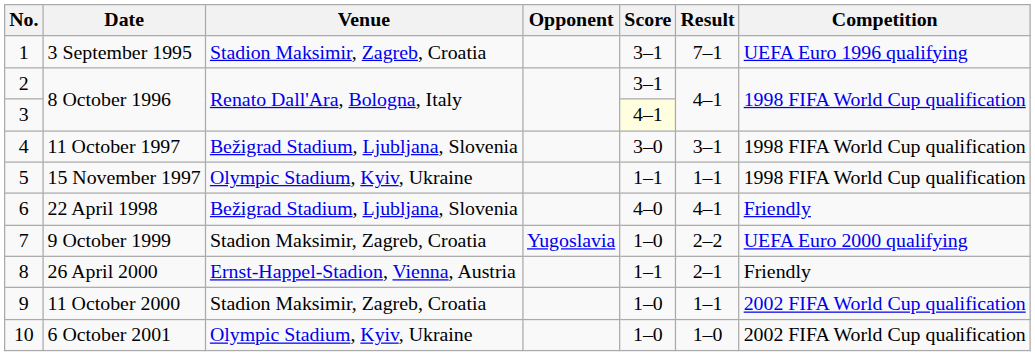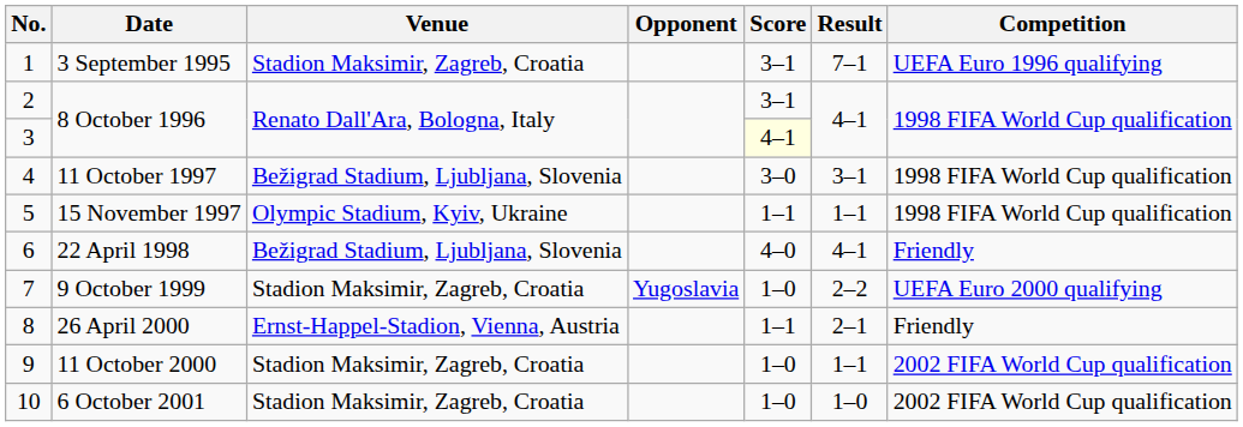 <table class="wikitable sortable">
 <tr>
 <th scope="col">No.</th>
 <th scope="col">Date</th>
 <th scope="col">Venue</th>
 <th scope="col">Opponent</th>
 <th scope="col">Score</th>
 <th scope="col">Result</th>
 <th scope="col">Competition</th>
 </tr>
 <tr>
 <td style="text-align:center">1</td>
 <td>3 September 1995</td>
 <td><a href='#'>Stadion Maksimir</a>, <a href='#'>Zagreb</a>, Croatia</td>
 <td></td>
 <td style="text-align:center">3–1</td>
 <td style="text-align:center">7–1</td>
 <td><a href='#'>UEFA Euro 1996 qualifying</a></td>
 </tr>
 <tr>
 <td style="text-align:center">2</td>
 <td rowspan="2">8 October 1996</td>
 <td rowspan="2"><a href='#'>Renato Dall'Ara</a>, <a href='#'>Bologna</a>, Italy</td>
 <td rowspan="2"></td>
 <td style="text-align:center">3–1</td>
 <td rowspan="2" style="text-align:center">4–1</td>
 <td rowspan="2"><a href='#'>1998 FIFA World Cup qualification</a></td>
 </tr>
 <tr>
 <td style="text-align:center">3</td>
 <td style="background: lightyellow; text-align:center">4–1</td>
 </tr>
 <tr>
 <td style="text-align:center">4</td>
 <td>11 October 1997</td>
 <td><a href='#'>Bežigrad Stadium</a>, <a href='#'>Ljubljana</a>, Slovenia</td>
 <td></td>
 <td style="text-align:center">3–0</td>
 <td style="text-align:center">3–1</td>
 <td>1998 FIFA World Cup qualification</td>
 </tr>
 <tr>
 <td style="text-align:center">5</td>
 <td>15 November 1997</td>
 <td><a href='#'>Olympic Stadium</a>, <a href='#'>Kyiv</a>, Ukraine</td>
 <td></td>
 <td style="text-align:center">1–1</td>
 <td style="text-align:center">1–1</td>
 <td>1998 FIFA World Cup qualification</td>
 </tr>
 <tr>
 <td style="text-align:center">6</td>
 <td>22 April 1998</td>
 <td><a href='#'>Bežigrad Stadium</a>, <a href='#'>Ljubljana</a>, Slovenia</td>
 <td></td>
 <td style="text-align:center">4–0</td>
 <td style="text-align:center">4–1</td>
 <td><a href='#'>Friendly</a></td>
 </tr>
 <tr>
 <td style="text-align:center">7</td>
 <td>9 October 1999</td>
 <td>Stadion Maksimir, Zagreb, Croatia</td>
 <td> <a href='#'>Yugoslavia</a></td>
 <td style="text-align:center">1–0</td>
 <td style="text-align:center">2–2</td>
 <td><a href='#'>UEFA Euro 2000 qualifying</a></td>
 </tr>
 <tr>
 <td style="text-align:center">8</td>
 <td>26 April 2000</td>
 <td><a href='#'>Ernst-Happel-Stadion</a>, <a href='#'>Vienna</a>, Austria</td>
 <td></td>
 <td style="text-align:center">1–1</td>
 <td style="text-align:center">2–1</td>
 <td>Friendly</td>
 </tr>
 <tr>
 <td style="text-align:center">9</td>
 <td>11 October 2000</td>
 <td>Stadion Maksimir, Zagreb, Croatia</td>
 <td></td>
 <td style="text-align:center">1–0</td>
 <td style="text-align:center">1–1</td>
 <td><a href='#'>2002 FIFA World Cup qualification</a></td>
 </tr>
 <tr>
 <td style="text-align:center">10</td>
 <td>6 October 2001</td>
-<td><a href='#'>Olympic Stadium</a>, <a href='#'>Kyiv</a>, Ukraine</td>
+<td>Stadion Maksimir, Zagreb, Croatia</td>
 <td></td>
 <td style="text-align:center">1–0</td>
 <td style="text-align:center">1–0</td>
 <td>2002 FIFA World Cup qualification</td>
 </tr>
 </table>
